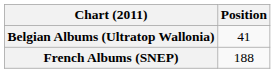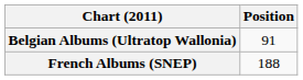 <table class="wikitable sortable plainrowheaders" style="text-align:center">
 <tr>
 <th scope="col">Chart (2011)</th>
 <th scope="col">Position</th>
 </tr>
 <tr>
 <th scope="row">Belgian Albums (Ultratop Wallonia)</th>
-<td>41</td>
+<td>91</td>
 </tr>
 <tr>
 <th scope="row">French Albums (SNEP)</th>
 <td>188</td>
 </tr>
 </table>
